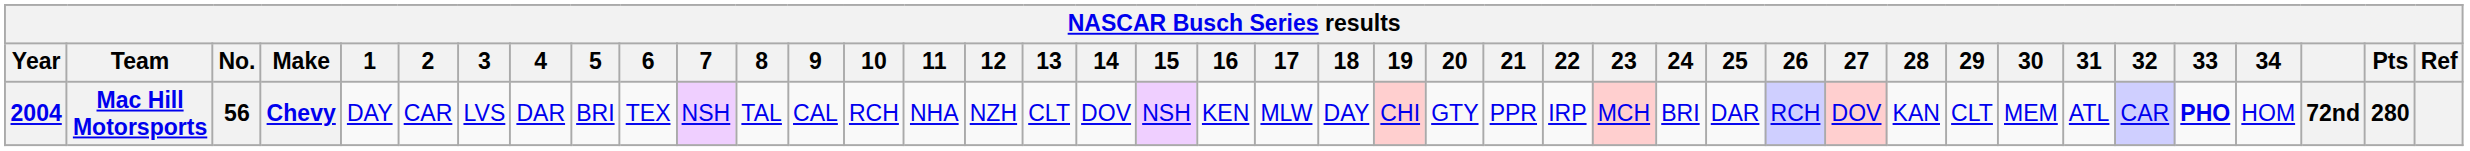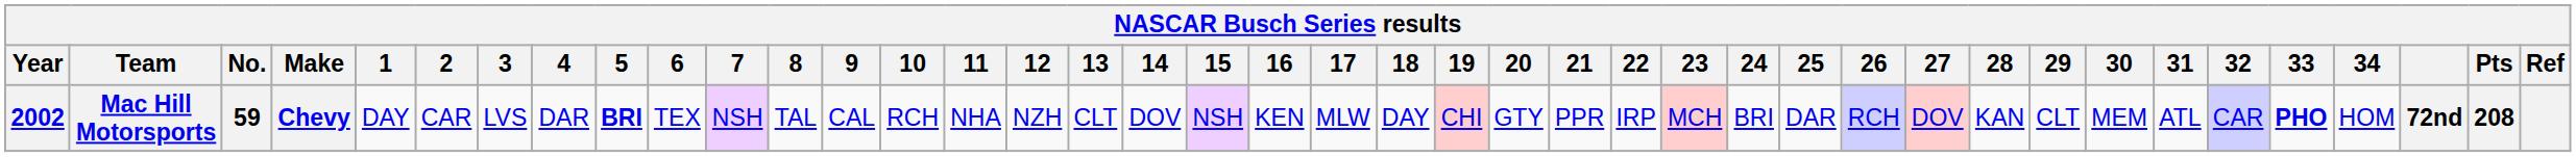 <table class="wikitable" style="text-align:center; font-size:75%">
 <tr>
 <th colspan=42><a href='#'>NASCAR Busch Series</a> results</th>
 </tr>
 <tr>
 <th>Year</th>
 <th>Team</th>
 <th>No.</th>
 <th>Make</th>
 <th>1</th>
 <th>2</th>
 <th>3</th>
 <th>4</th>
 <th>5</th>
 <th>6</th>
 <th>7</th>
 <th>8</th>
 <th>9</th>
 <th>10</th>
 <th>11</th>
 <th>12</th>
 <th>13</th>
 <th>14</th>
 <th>15</th>
 <th>16</th>
 <th>17</th>
 <th>18</th>
 <th>19</th>
 <th>20</th>
 <th>21</th>
 <th>22</th>
 <th>23</th>
 <th>24</th>
 <th>25</th>
 <th>26</th>
 <th>27</th>
 <th>28</th>
 <th>29</th>
 <th>30</th>
 <th>31</th>
 <th>32</th>
 <th>33</th>
 <th>34</th>
 <th></th>
 <th>Pts</th>
 <th>Ref</th>
 </tr>
 <tr>
-<th><a href='#'>2004</a></th>
+<th><a href='#'>2002</a></th>
 <th><a href='#'>Mac Hill Motorsports</a></th>
-<th>56</th>
+<th>59</th>
 <th><a href='#'>Chevy</a></th>
 <td><a href='#'>DAY</a></td>
 <td><a href='#'>CAR</a></td>
 <td><a href='#'>LVS</a></td>
 <td><a href='#'>DAR</a></td>
-<td><a href='#'>BRI</a></td>
+<td><strong><a href='#'>BRI</a></strong></td>
 <td><a href='#'>TEX</a></td>
 <td style="background:#EFCFFF;"><a href='#'>NSH</a><br></td>
 <td><a href='#'>TAL</a></td>
 <td><a href='#'>CAL</a></td>
 <td><a href='#'>RCH</a></td>
 <td><a href='#'>NHA</a></td>
 <td><a href='#'>NZH</a></td>
 <td><a href='#'>CLT</a></td>
 <td><a href='#'>DOV</a></td>
 <td style="background:#EFCFFF;"><a href='#'>NSH</a><br></td>
 <td><a href='#'>KEN</a></td>
 <td><a href='#'>MLW</a></td>
 <td><a href='#'>DAY</a></td>
 <td style="background:#FFCFCF;"><a href='#'>CHI</a><br></td>
 <td><a href='#'>GTY</a></td>
 <td><a href='#'>PPR</a></td>
 <td><a href='#'>IRP</a></td>
 <td style="background:#FFCFCF;"><a href='#'>MCH</a><br></td>
 <td><a href='#'>BRI</a></td>
 <td><a href='#'>DAR</a></td>
 <td style="background:#CFCFFF;"><a href='#'>RCH</a><br></td>
 <td style="background:#FFCFCF;"><a href='#'>DOV</a><br></td>
 <td><a href='#'>KAN</a></td>
 <td><a href='#'>CLT</a></td>
 <td><a href='#'>MEM</a></td>
 <td><a href='#'>ATL</a></td>
 <td style="background:#CFCFFF;"><a href='#'>CAR</a><br></td>
 <td><strong><a href='#'>PHO</a></strong></td>
 <td><a href='#'>HOM</a></td>
 <th>72nd</th>
-<th>280</th>
+<th>208</th>
 <th></th>
 </tr>
 </table>
